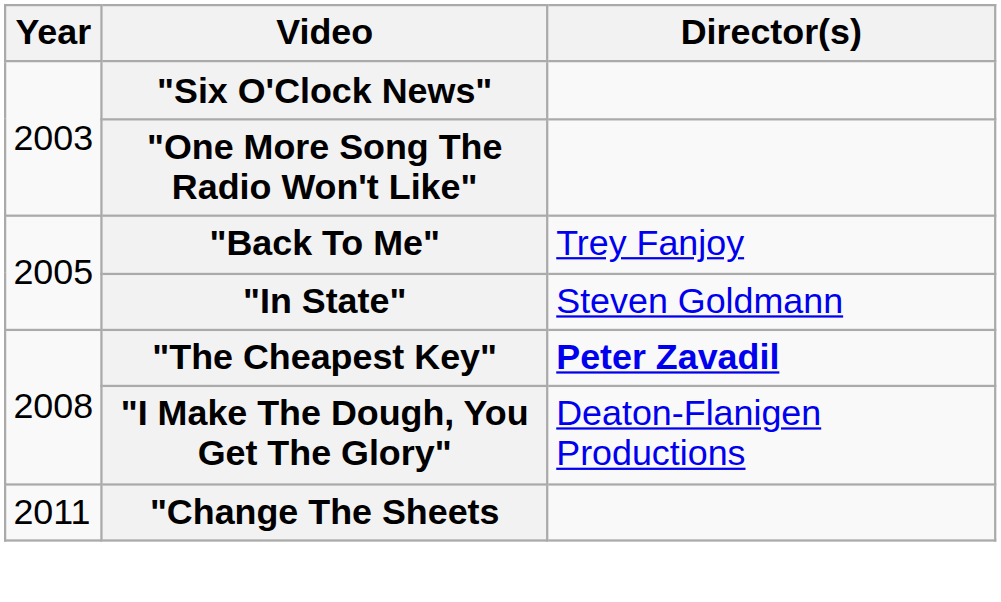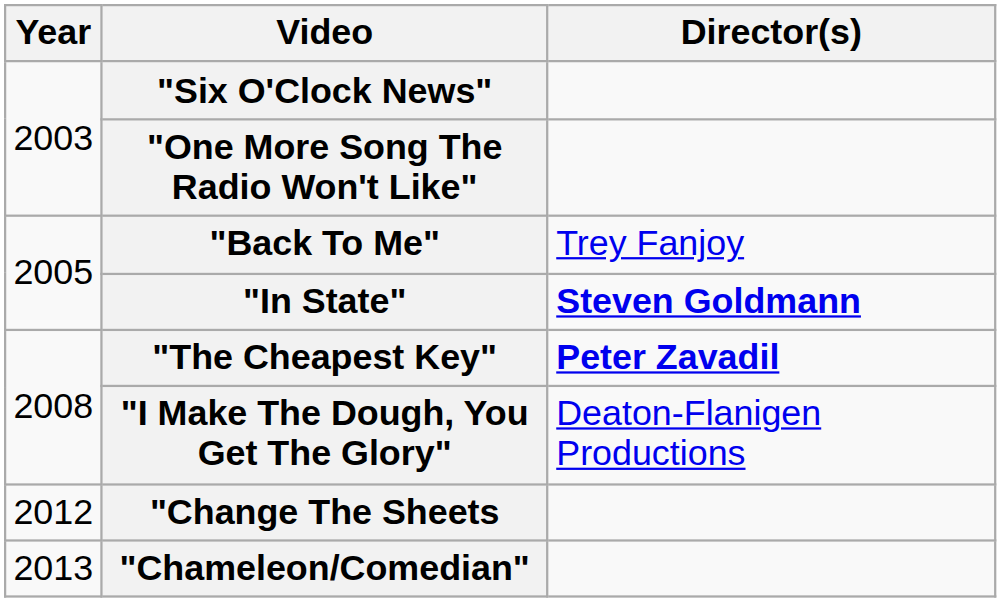 <table class="wikitable plainrowheaders">
 <tr>
 <th>Year</th>
 <th style="width:12em;">Video</th>
 <th style="width:12em;">Director(s)</th>
 </tr>
 <tr>
 <td rowspan="2">2003</td>
 <th scope="row">"Six O'Clock News"</th>
 <td></td>
 </tr>
 <tr>
 <th scope="row">"One More Song The Radio Won't Like"</th>
 <td></td>
 </tr>
 <tr>
 <td rowspan="2">2005</td>
 <th scope="row">"Back To Me"</th>
 <td><a href='#'>Trey Fanjoy</a></td>
 </tr>
 <tr>
 <th scope="row">"In State"</th>
-<td><a href='#'>Steven Goldmann</a></td>
+<td><strong><a href='#'>Steven Goldmann</a></strong></td>
 </tr>
 <tr>
 <td rowspan="2">2008</td>
 <th scope="row">"The Cheapest Key"</th>
 <td><strong><a href='#'>Peter Zavadil</a></strong></td>
 </tr>
 <tr>
 <th scope="row">"I Make The Dough, You Get The Glory"</th>
 <td><a href='#'>Deaton-Flanigen Productions</a></td>
 </tr>
 <tr>
-<td>2011</td>
+<td>2012</td>
 <th scope="row">"Change The Sheets</th>
 <td></td>
 </tr>
+<tr>
+<td>2013</td>
+<th scope="row">"Chameleon/Comedian"</th>
+<td></td>
+</tr>
 </table>
